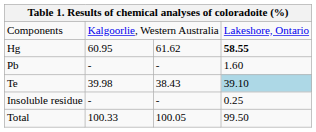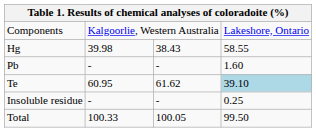 <table class="wikitable">
 <tr>
 <th colspan="6"><strong>Table 1. Results of chemical analyses of coloradoite (%)</strong></th>
 </tr>
 <tr>
 <td colspan="1">Components</td>
 <td colspan="2"><a href='#'>Kalgoorlie</a>, Western Australia</td>
 <td><a href='#'>Lakeshore, Ontario</a></td>
 </tr>
 <tr>
 <td>Hg</td>
-<td>60.95</td>
-<td>61.62</td>
-<td><strong>58.55</strong></td>
+<td>39.98</td>
+<td>38.43</td>
+<td>58.55</td>
 </tr>
 <tr>
 <td>Pb</td>
 <td>-</td>
 <td>-</td>
 <td>1.60</td>
 </tr>
 <tr>
 <td>Te</td>
-<td>39.98</td>
-<td>38.43</td>
+<td>60.95</td>
+<td>61.62</td>
 <td style="background: lightblue;">39.10</td>
 </tr>
 <tr>
 <td>Insoluble residue</td>
 <td>-</td>
 <td>-</td>
 <td>0.25</td>
 </tr>
 <tr>
 <td>Total</td>
 <td>100.33</td>
 <td>100.05</td>
 <td>99.50</td>
 </tr>
 </table>
